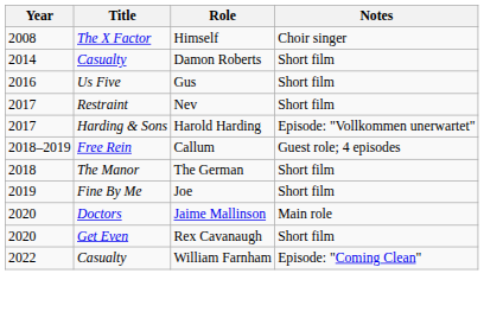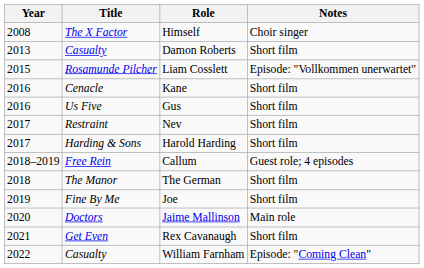 <table class="wikitable sortable">
 <tr>
 <th>Year</th>
 <th>Title</th>
 <th>Role</th>
 <th class="unsortable">Notes</th>
 </tr>
 <tr>
 <td>2008</td>
 <td><em><a href='#'>The X Factor</a></em></td>
 <td>Himself</td>
 <td>Choir singer</td>
 </tr>
 <tr>
-<td>2014</td>
+<td>2013</td>
 <td><em><a href='#'>Casualty</a></em></td>
 <td>Damon Roberts</td>
+<td>Short film</td>
+</tr>
+<tr>
+<td>2015</td>
+<td><em><a href='#'>Rosamunde Pilcher</a></em></td>
+<td>Liam Cosslett</td>
+<td>Episode: "Vollkommen unerwartet"</td>
+</tr>
+<tr>
+<td>2016</td>
+<td><em>Cenacle</em></td>
+<td>Kane</td>
 <td>Short film</td>
 </tr>
 <tr>
 <td>2016</td>
 <td><em>Us Five</em></td>
 <td>Gus</td>
 <td>Short film</td>
 </tr>
 <tr>
 <td>2017</td>
 <td><em>Restraint</em></td>
 <td>Nev</td>
 <td>Short film</td>
 </tr>
 <tr>
 <td>2017</td>
 <td><em>Harding & Sons</em></td>
 <td>Harold Harding</td>
-<td>Episode: "Vollkommen unerwartet"</td>
+<td>Short film</td>
 </tr>
 <tr>
 <td>2018–2019</td>
 <td><em><a href='#'>Free Rein</a></em></td>
 <td>Callum</td>
 <td>Guest role; 4 episodes</td>
 </tr>
 <tr>
 <td>2018</td>
 <td><em>The Manor</em></td>
 <td>The German</td>
 <td>Short film</td>
 </tr>
 <tr>
 <td>2019</td>
 <td><em>Fine By Me</em></td>
 <td>Joe</td>
 <td>Short film</td>
 </tr>
 <tr>
 <td>2020</td>
 <td><em><a href='#'>Doctors</a></em></td>
 <td><a href='#'>Jaime Mallinson</a></td>
 <td>Main role</td>
 </tr>
 <tr>
-<td>2020</td>
+<td>2021</td>
 <td><em><a href='#'>Get Even</a></em></td>
 <td>Rex Cavanaugh</td>
 <td>Short film</td>
 </tr>
 <tr>
 <td>2022</td>
 <td><em>Casualty</em></td>
 <td>William Farnham</td>
 <td>Episode: "<a href='#'>Coming Clean</a>"</td>
 </tr>
 </table>
